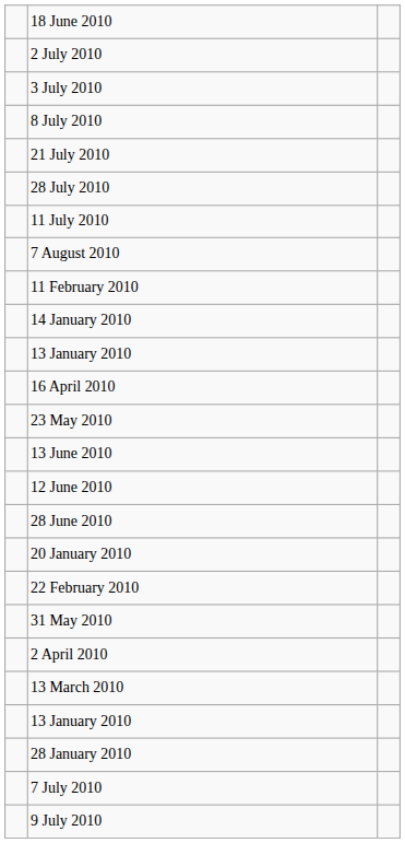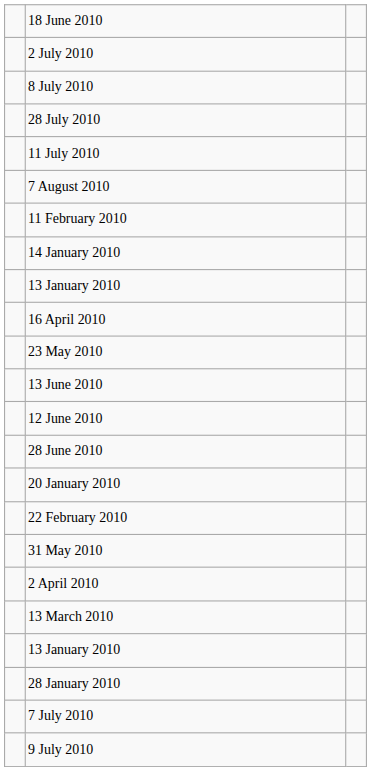 <table class="wikitable" style="font-size: 80%; float: left; width: 26em; margin-right: 1em; height: 700px">
 <tr>
 <td></td>
 <td>18 June 2010</td>
 <td></td>
 </tr>
 <tr>
 <td></td>
 <td>2 July 2010</td>
 <td></td>
 </tr>
 <tr>
 <td></td>
-<td>3 July 2010</td>
-<td></td>
-</tr>
-<tr>
-<td></td>
 <td>8 July 2010</td>
-<td></td>
-</tr>
-<tr>
-<td></td>
-<td>21 July 2010</td>
 <td></td>
 </tr>
 <tr>
 <td></td>
 <td>28 July 2010</td>
 <td></td>
 </tr>
 <tr>
 <td></td>
 <td>11 July 2010</td>
 <td></td>
 </tr>
 <tr>
 <td></td>
 <td>7 August 2010</td>
 <td></td>
 </tr>
 <tr>
 <td></td>
 <td>11 February 2010</td>
 <td></td>
 </tr>
 <tr>
 <td></td>
 <td>14 January 2010</td>
 <td></td>
 </tr>
 <tr>
 <td></td>
 <td>13 January 2010</td>
 <td></td>
 </tr>
 <tr>
 <td></td>
 <td>16 April 2010</td>
 <td></td>
 </tr>
 <tr>
 <td></td>
 <td>23 May 2010</td>
 <td></td>
 </tr>
 <tr>
 <td></td>
 <td>13 June 2010</td>
 <td></td>
 </tr>
 <tr>
 <td></td>
 <td>12 June 2010</td>
 <td></td>
 </tr>
 <tr>
 <td></td>
 <td>28 June 2010</td>
 <td></td>
 </tr>
 <tr>
 <td></td>
 <td>20 January 2010</td>
 <td></td>
 </tr>
 <tr>
 <td></td>
 <td>22 February 2010</td>
 <td></td>
 </tr>
 <tr>
 <td></td>
 <td>31 May 2010</td>
 <td></td>
 </tr>
 <tr>
 <td></td>
 <td>2 April 2010</td>
 <td></td>
 </tr>
 <tr>
 <td></td>
 <td>13 March 2010</td>
 <td></td>
 </tr>
 <tr>
 <td></td>
 <td>13 January 2010</td>
 <td></td>
 </tr>
 <tr>
 <td></td>
 <td>28 January 2010</td>
 <td></td>
 </tr>
 <tr>
 <td></td>
 <td>7 July 2010</td>
 <td></td>
 </tr>
 <tr>
 <td></td>
 <td>9 July 2010</td>
 <td></td>
 </tr>
 </table>
